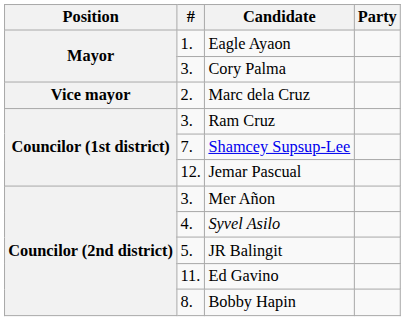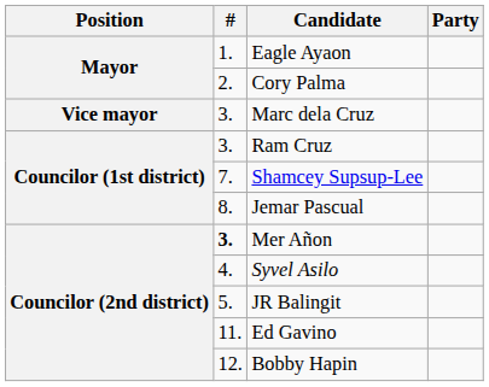 <table class="wikitable plainrowheaders" style=font-size:90%">
 <tr>
 <th>Position</th>
 <th>#</th>
 <th>Candidate</th>
 <th colspan="2">Party</th>
 </tr>
 <tr>
 <th scope="row" rowspan="2">Mayor</th>
 <td>1.</td>
 <td>Eagle Ayaon</td>
 <td></td>
 </tr>
 <tr>
-<td>3.</td>
+<td>2.</td>
 <td>Cory Palma</td>
 <td></td>
 </tr>
 <tr>
 <th scope="row">Vice mayor</th>
-<td>2.</td>
+<td>3.</td>
 <td>Marc dela Cruz</td>
 <td></td>
 </tr>
 <tr>
 <th scope="row" rowspan="3">Councilor (1st district)</th>
 <td>3.</td>
 <td>Ram Cruz</td>
 <td></td>
 </tr>
 <tr>
 <td>7.</td>
 <td><a href='#'>Shamcey Supsup-Lee</a></td>
 <td></td>
 </tr>
 <tr>
-<td>12.</td>
+<td>8.</td>
 <td>Jemar Pascual</td>
 <td></td>
 </tr>
 <tr>
 <th scope="row" rowspan="5">Councilor (2nd district)</th>
-<td>3.</td>
+<td><strong>3.</strong></td>
 <td>Mer Añon</td>
 <td></td>
 </tr>
 <tr>
 <td>4.</td>
 <td><em>Syvel Asilo</em></td>
 <td></td>
 </tr>
 <tr>
 <td>5.</td>
 <td>JR Balingit</td>
 <td></td>
 </tr>
 <tr>
 <td>11.</td>
 <td>Ed Gavino</td>
 <td></td>
 </tr>
 <tr>
-<td>8.</td>
+<td>12.</td>
 <td>Bobby Hapin</td>
 <td></td>
 </tr>
 </table>
